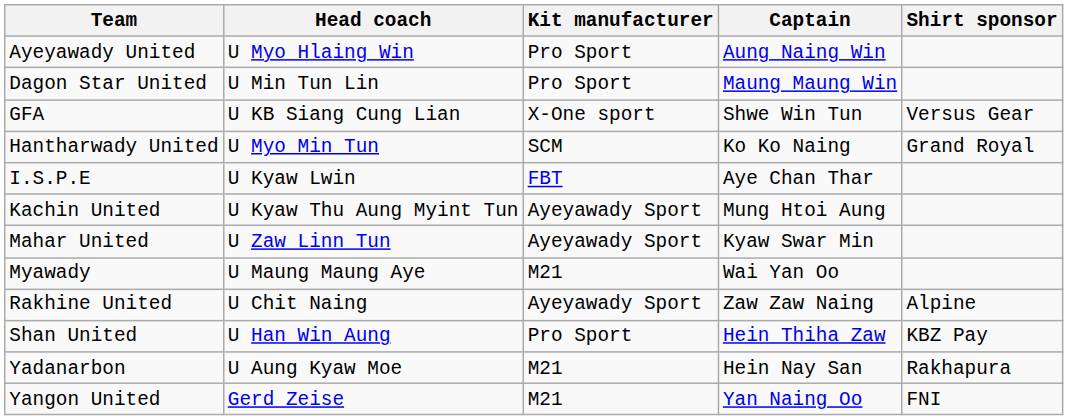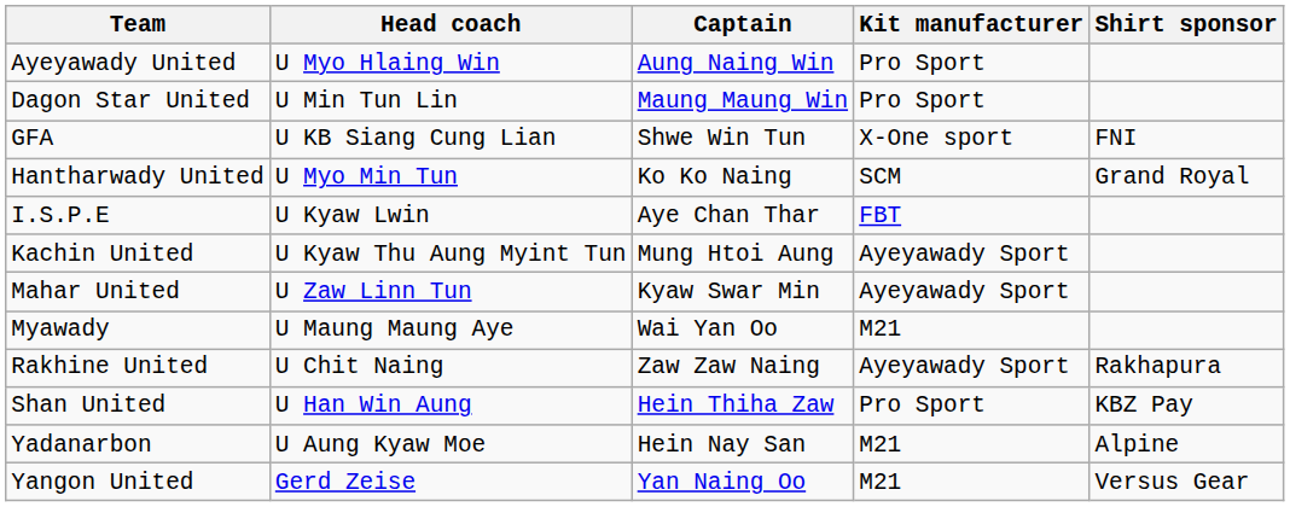 <table class="wikitable sortable" style="text-align: left;">
 <tr>
 <th>Team</th>
 <th>Head coach</th>
+<th>Captain</th>
 <th>Kit manufacturer</th>
-<th>Captain</th>
 <th>Shirt sponsor</th>
 </tr>
 <tr>
 <td>Ayeyawady United</td>
 <td>  U <a href='#'>Myo Hlaing Win</a></td>
+<td> <a href='#'>Aung Naing Win</a></td>
 <td> Pro Sport</td>
-<td> <a href='#'>Aung Naing Win</a></td>
 <td></td>
 </tr>
 <tr>
 <td>Dagon Star United</td>
 <td>  U Min Tun Lin</td>
+<td> <a href='#'>Maung Maung Win</a></td>
 <td> Pro Sport</td>
-<td> <a href='#'>Maung Maung Win</a></td>
 <td></td>
 </tr>
 <tr>
 <td>GFA</td>
 <td>  U KB Siang Cung Lian</td>
+<td>   Shwe Win Tun</td>
 <td> X-One sport</td>
-<td>   Shwe Win Tun</td>
-<td> Versus Gear</td>
+<td> FNI</td>
 </tr>
 <tr>
 <td>Hantharwady United</td>
 <td>  U <a href='#'>Myo Min Tun</a></td>
+<td>  Ko Ko Naing</td>
 <td> SCM</td>
-<td>  Ko Ko Naing</td>
 <td> Grand Royal</td>
 </tr>
 <tr>
 <td>I.S.P.E</td>
 <td>  U Kyaw Lwin</td>
+<td>  Aye Chan Thar</td>
 <td> <a href='#'>FBT</a></td>
-<td>  Aye Chan Thar</td>
 <td></td>
 </tr>
 <tr>
 <td>Kachin United</td>
 <td>  U Kyaw Thu Aung Myint Tun</td>
+<td>  Mung Htoi Aung</td>
 <td> Ayeyawady Sport</td>
-<td>  Mung Htoi Aung</td>
 <td></td>
 </tr>
 <tr>
 <td>Mahar United</td>
 <td>  U <a href='#'>Zaw Linn Tun</a></td>
+<td>  Kyaw Swar Min</td>
 <td> Ayeyawady Sport</td>
-<td>  Kyaw Swar Min</td>
 <td></td>
 </tr>
 <tr>
 <td>Myawady</td>
 <td>  U Maung Maung Aye</td>
+<td>  Wai Yan Oo</td>
 <td> M21</td>
-<td>  Wai Yan Oo</td>
 <td></td>
 </tr>
 <tr>
 <td>Rakhine United</td>
 <td>  U Chit Naing</td>
+<td>  Zaw Zaw Naing</td>
 <td> Ayeyawady Sport</td>
-<td>  Zaw Zaw Naing</td>
-<td> Alpine</td>
+<td> Rakhapura</td>
 </tr>
 <tr>
 <td>Shan United</td>
 <td>  U <a href='#'>Han Win Aung</a></td>
+<td>  <a href='#'>Hein Thiha Zaw</a></td>
 <td> Pro Sport</td>
-<td>  <a href='#'>Hein Thiha Zaw</a></td>
 <td> KBZ Pay</td>
 </tr>
 <tr>
 <td>Yadanarbon</td>
 <td>  U Aung Kyaw Moe</td>
+<td>  Hein Nay San</td>
 <td> M21</td>
-<td>  Hein Nay San</td>
-<td> Rakhapura</td>
+<td> Alpine</td>
 </tr>
 <tr>
 <td>Yangon United</td>
 <td>  <a href='#'>Gerd Zeise</a></td>
+<td>  <a href='#'>Yan Naing Oo</a></td>
 <td> M21</td>
-<td>  <a href='#'>Yan Naing Oo</a></td>
-<td> FNI</td>
+<td> Versus Gear</td>
 </tr>
 </table>
